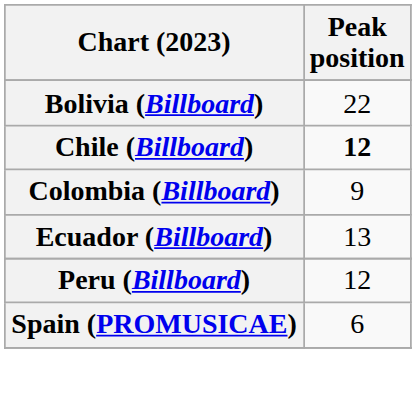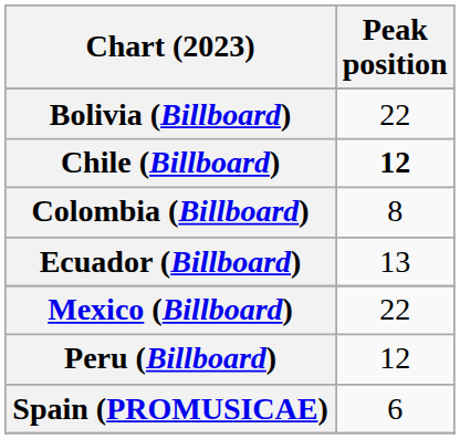 <table class="wikitable sortable plainrowheaders" style="text-align:center">
 <tr>
 <th scope="col">Chart (2023)</th>
 <th scope="col">Peak<br>position</th>
 </tr>
 <tr>
 </tr>
 <tr>
 <th scope="row">Bolivia (<em><a href='#'>Billboard</a></em>)</th>
 <td>22</td>
 </tr>
 <tr>
 <th scope="row">Chile (<em><a href='#'>Billboard</a></em>)</th>
 <td><strong>12</strong></td>
 </tr>
 <tr>
 <th scope="row">Colombia (<em><a href='#'>Billboard</a></em>)</th>
-<td>9</td>
+<td>8</td>
 </tr>
 <tr>
 <th scope="row">Ecuador (<em><a href='#'>Billboard</a></em>)</th>
 <td>13</td>
 </tr>
 <tr>
+</tr>
+<tr>
+<th scope="row"><a href='#'>Mexico</a> (<em><a href='#'>Billboard</a></em>)</th>
+<td>22</td>
 </tr>
 <tr>
 <th scope="row">Peru (<em><a href='#'>Billboard</a></em>)</th>
 <td>12</td>
 </tr>
 <tr>
 <th scope="row">Spain (<a href='#'>PROMUSICAE</a>)</th>
 <td>6</td>
 </tr>
 <tr>
 </tr>
 <tr>
 </tr>
 </table>
